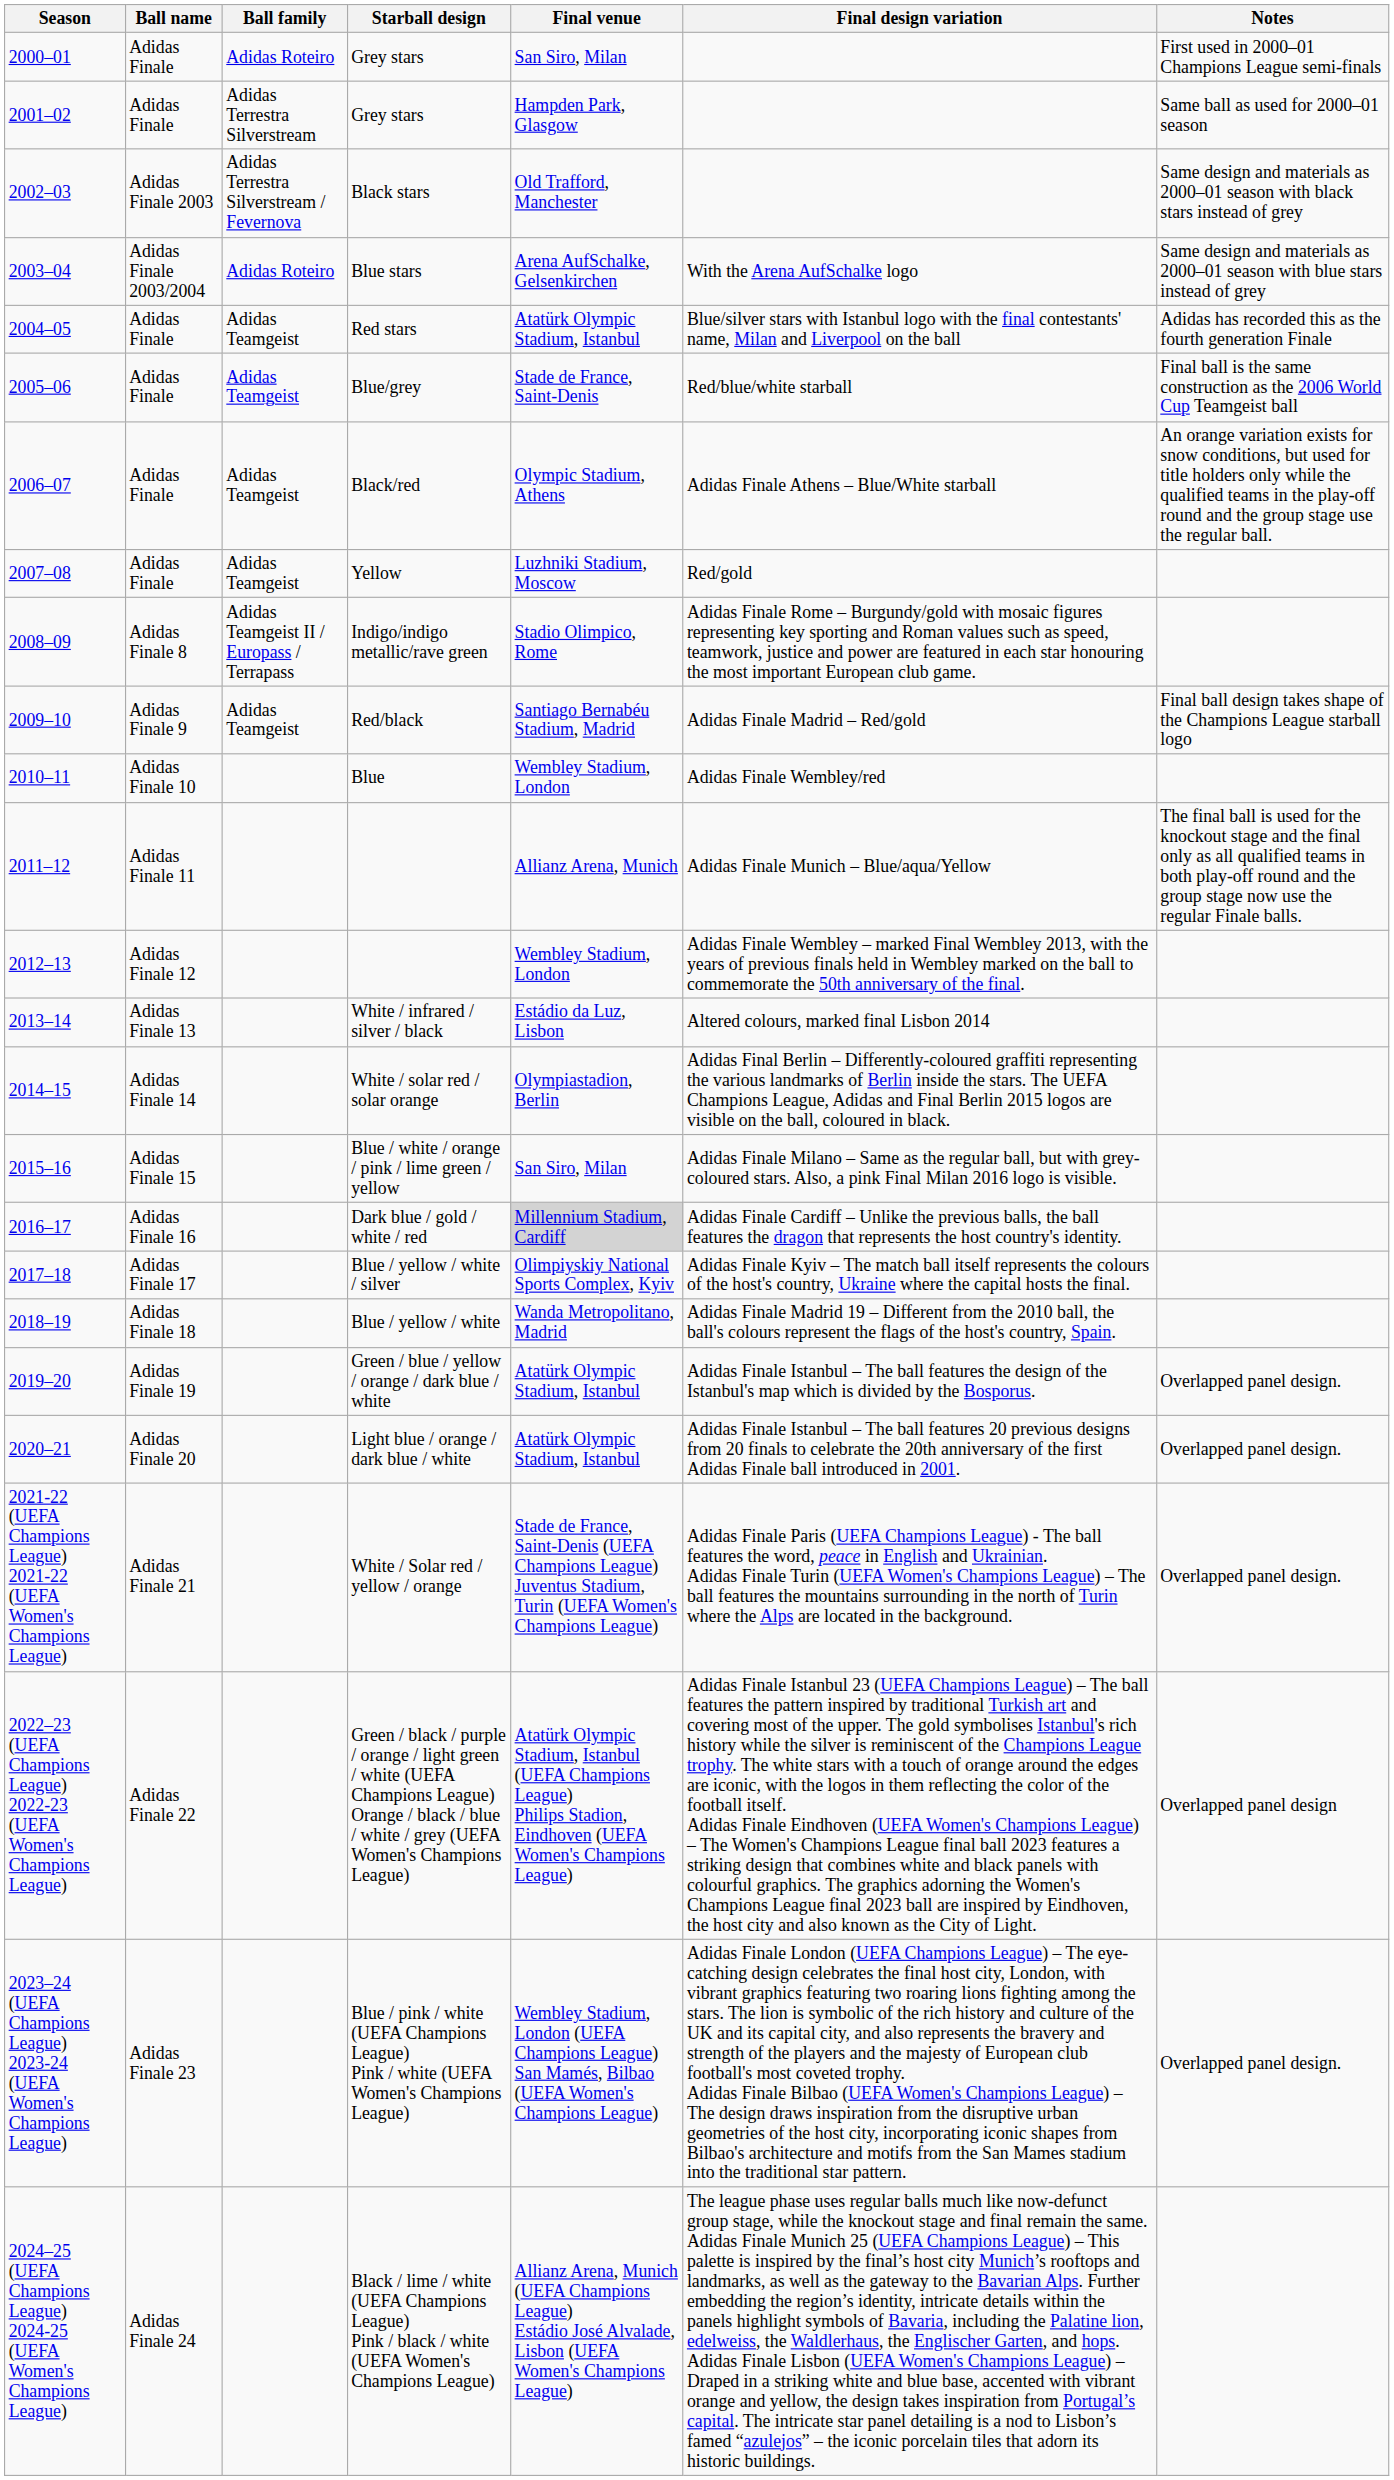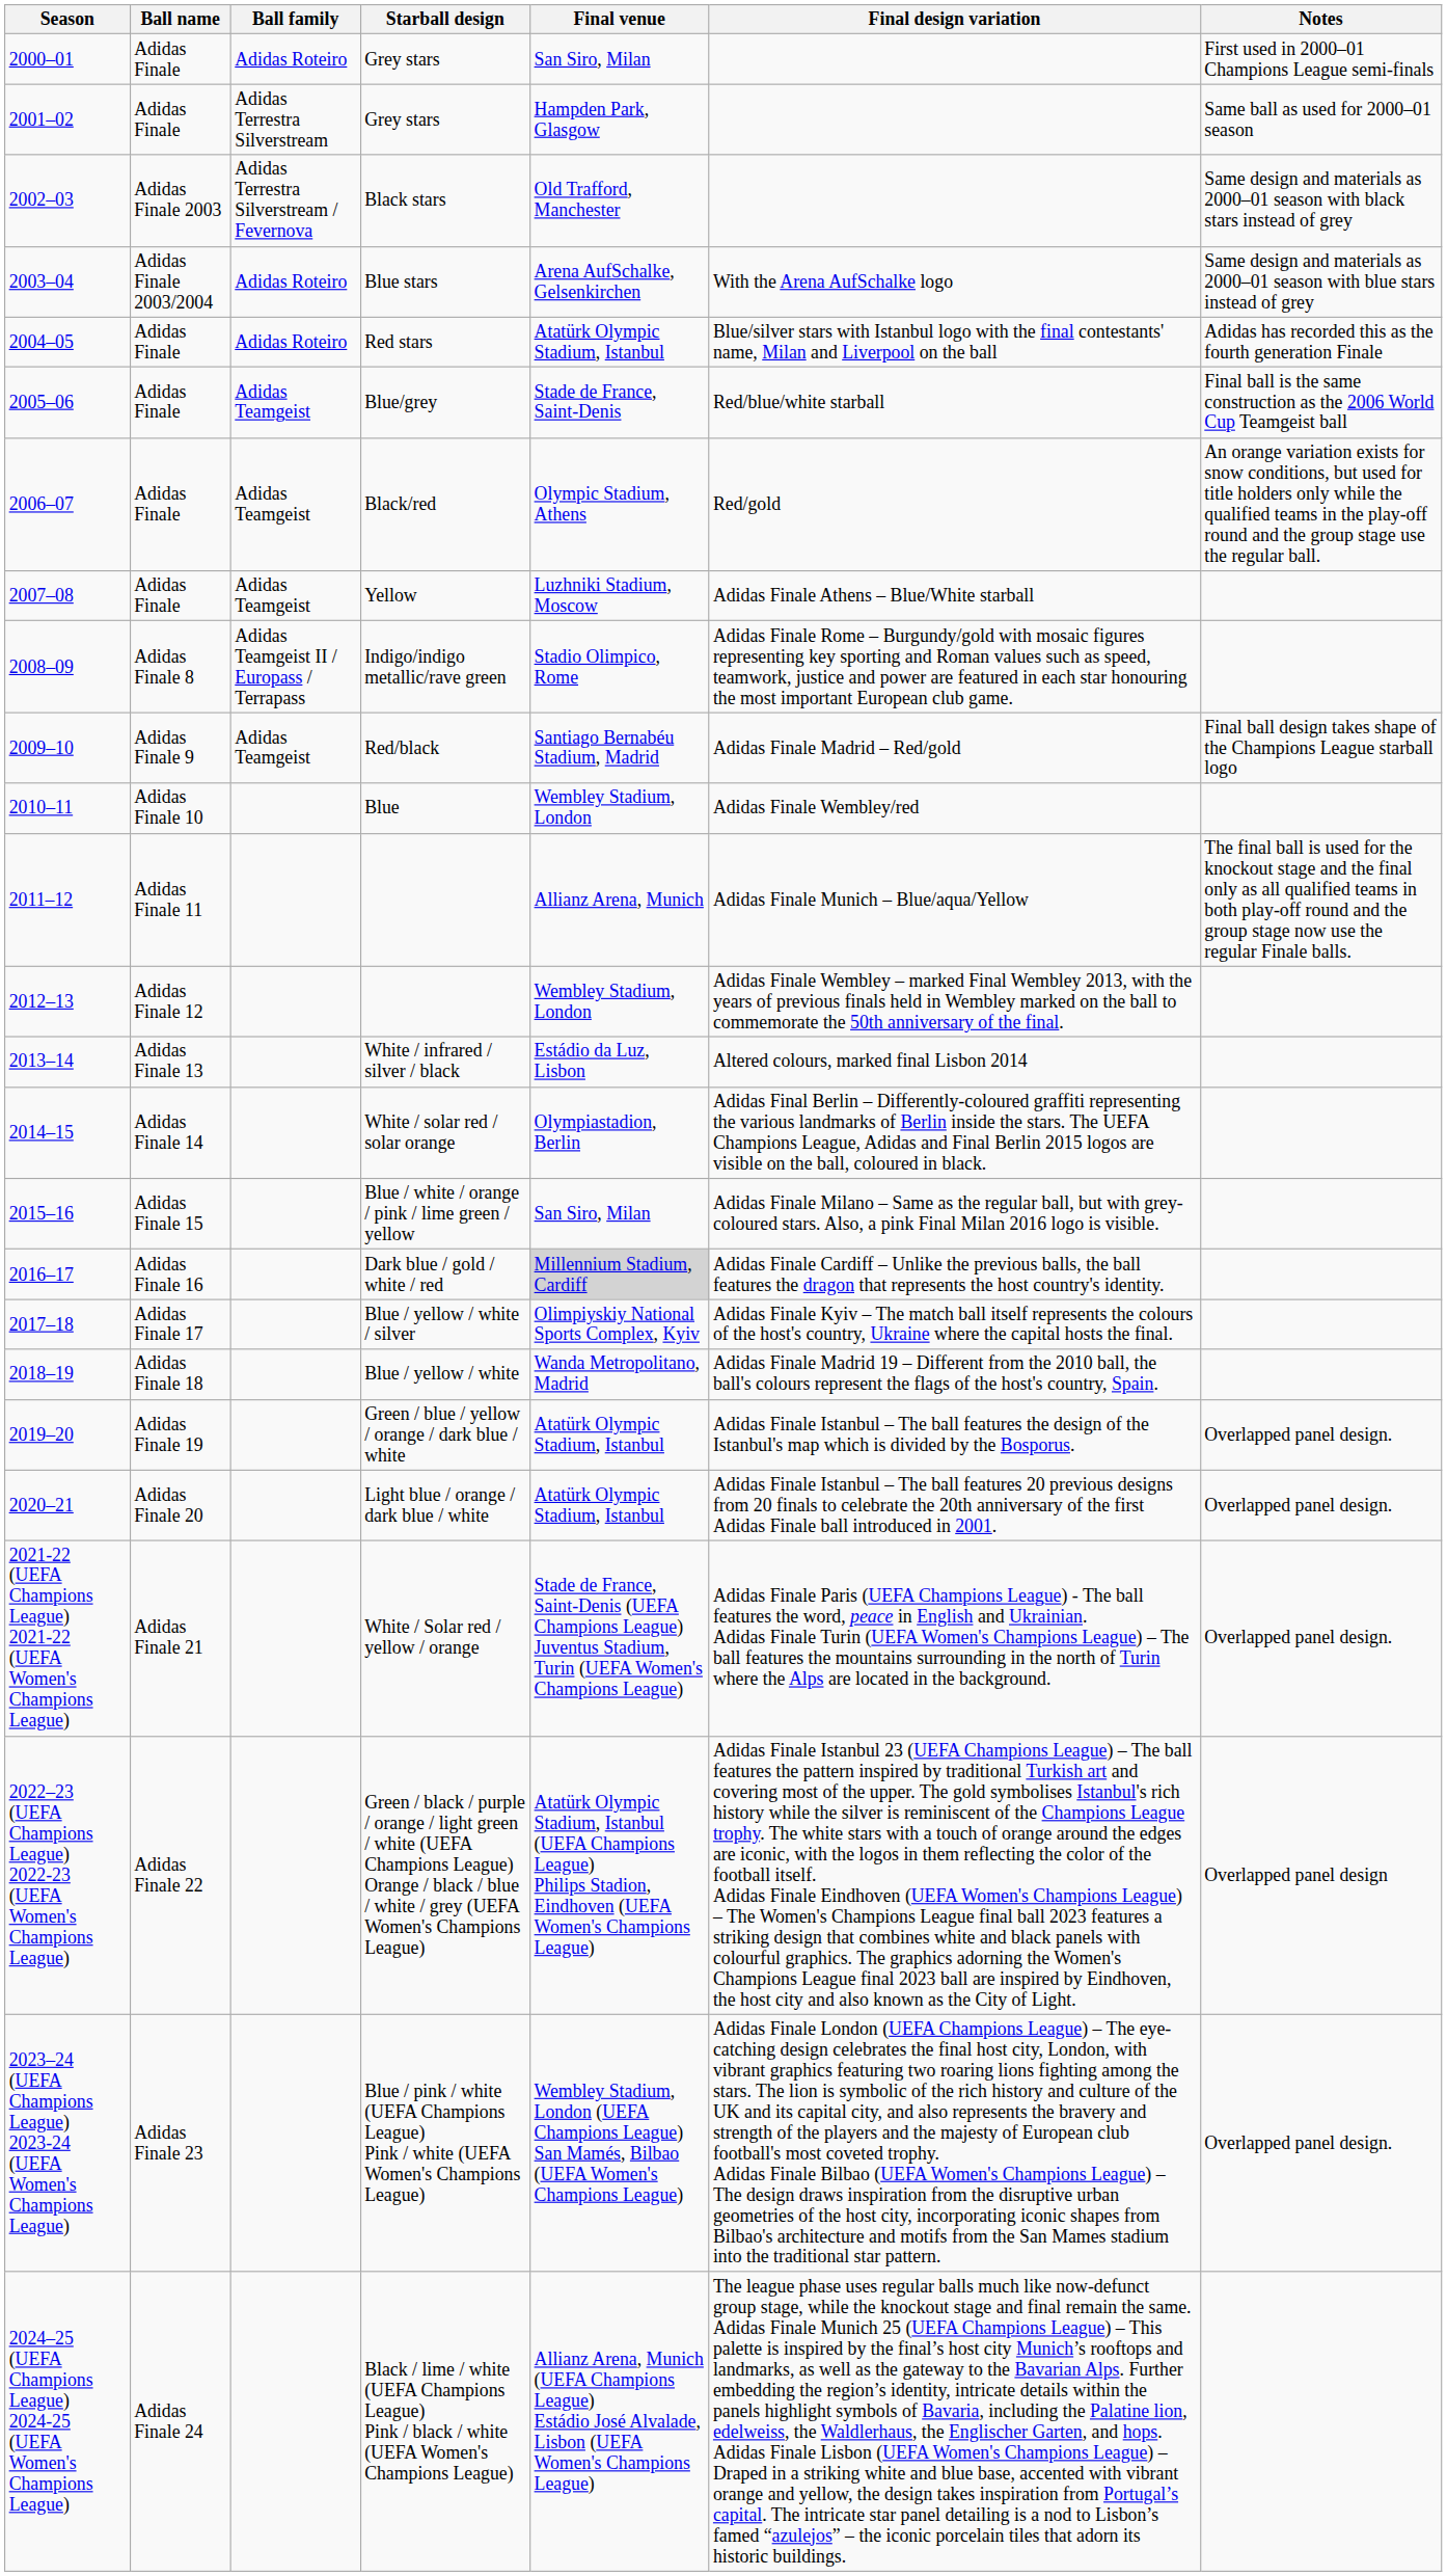 <table class="wikitable sortable">
 <tr>
 <th>Season</th>
 <th>Ball name</th>
 <th>Ball family</th>
 <th>Starball design</th>
 <th>Final venue</th>
 <th>Final design variation</th>
 <th>Notes</th>
 </tr>
 <tr>
 <td><a href='#'>2000–01</a></td>
 <td>Adidas Finale</td>
 <td><a href='#'>Adidas Roteiro</a></td>
 <td>Grey stars</td>
 <td><a href='#'>San Siro</a>, <a href='#'>Milan</a></td>
 <td></td>
 <td>First used in 2000–01 Champions League semi-finals</td>
 </tr>
 <tr>
 <td><a href='#'>2001–02</a></td>
 <td>Adidas Finale</td>
 <td>Adidas Terrestra Silverstream</td>
 <td>Grey stars</td>
 <td><a href='#'>Hampden Park</a>, <a href='#'>Glasgow</a></td>
 <td></td>
 <td>Same ball as used for 2000–01 season</td>
 </tr>
 <tr>
 <td><a href='#'>2002–03</a></td>
 <td>Adidas Finale 2003</td>
 <td>Adidas Terrestra Silverstream / <a href='#'>Fevernova</a></td>
 <td>Black stars</td>
 <td><a href='#'>Old Trafford</a>, <a href='#'>Manchester</a></td>
 <td></td>
 <td>Same design and materials as 2000–01 season with black stars instead of grey</td>
 </tr>
 <tr>
 <td><a href='#'>2003–04</a></td>
 <td>Adidas Finale 2003/2004</td>
 <td><a href='#'>Adidas Roteiro</a></td>
 <td>Blue stars</td>
 <td><a href='#'>Arena AufSchalke</a>, <a href='#'>Gelsenkirchen</a></td>
 <td>With the <a href='#'>Arena AufSchalke</a> logo</td>
 <td>Same design and materials as 2000–01 season with blue stars instead of grey</td>
 </tr>
 <tr>
 <td><a href='#'>2004–05</a></td>
 <td>Adidas Finale</td>
-<td>Adidas Teamgeist</td>
+<td><a href='#'>Adidas Roteiro</a></td>
 <td>Red stars</td>
 <td><a href='#'>Atatürk Olympic Stadium</a>, <a href='#'>Istanbul</a></td>
 <td>Blue/silver stars with Istanbul logo with the <a href='#'>final</a> contestants' name, <a href='#'>Milan</a> and <a href='#'>Liverpool</a> on the ball</td>
 <td>Adidas has recorded this as the fourth generation Finale</td>
 </tr>
 <tr>
 <td><a href='#'>2005–06</a></td>
 <td>Adidas Finale</td>
 <td><a href='#'>Adidas Teamgeist</a></td>
 <td>Blue/grey</td>
 <td><a href='#'>Stade de France</a>, <a href='#'>Saint-Denis</a></td>
 <td>Red/blue/white starball</td>
 <td>Final ball is the same construction as the <a href='#'>2006 World Cup</a> Teamgeist ball</td>
 </tr>
 <tr>
 <td><a href='#'>2006–07</a></td>
 <td>Adidas Finale</td>
 <td>Adidas Teamgeist</td>
 <td>Black/red</td>
 <td><a href='#'>Olympic Stadium</a>, <a href='#'>Athens</a></td>
-<td>Adidas Finale Athens – Blue/White starball</td>
+<td>Red/gold</td>
 <td>An orange variation exists for snow conditions, but used for title holders only while the qualified teams in the play-off round and the group stage use the regular ball.</td>
 </tr>
 <tr>
 <td><a href='#'>2007–08</a></td>
 <td>Adidas Finale</td>
 <td>Adidas Teamgeist</td>
 <td>Yellow</td>
 <td><a href='#'>Luzhniki Stadium</a>, <a href='#'>Moscow</a></td>
-<td>Red/gold</td>
+<td>Adidas Finale Athens – Blue/White starball</td>
 <td></td>
 </tr>
 <tr>
 <td><a href='#'>2008–09</a></td>
 <td>Adidas Finale 8</td>
 <td>Adidas Teamgeist II / <a href='#'>Europass</a> / Terrapass</td>
 <td>Indigo/indigo metallic/rave green</td>
 <td><a href='#'>Stadio Olimpico</a>, <a href='#'>Rome</a></td>
 <td>Adidas Finale Rome – Burgundy/gold with mosaic figures representing key sporting and Roman values such as speed, teamwork, justice and power are featured in each star honouring the most important European club game.</td>
 <td></td>
 </tr>
 <tr>
 <td><a href='#'>2009–10</a></td>
 <td>Adidas Finale 9</td>
 <td>Adidas Teamgeist</td>
 <td>Red/black</td>
 <td><a href='#'>Santiago Bernabéu Stadium</a>, <a href='#'>Madrid</a></td>
 <td>Adidas Finale Madrid – Red/gold</td>
 <td>Final ball design takes shape of the Champions League starball logo</td>
 </tr>
 <tr>
 <td><a href='#'>2010–11</a></td>
 <td>Adidas Finale 10</td>
 <td></td>
 <td>Blue</td>
 <td><a href='#'>Wembley Stadium</a>, <a href='#'>London</a></td>
 <td>Adidas Finale Wembley/red</td>
 <td></td>
 </tr>
 <tr>
 <td><a href='#'>2011–12</a></td>
 <td>Adidas Finale 11</td>
 <td></td>
 <td></td>
 <td><a href='#'>Allianz Arena</a>, <a href='#'>Munich</a></td>
 <td>Adidas Finale Munich – Blue/aqua/Yellow</td>
 <td>The final ball is used for the knockout stage and the final only as all qualified teams in both play-off round and the group stage now use the regular Finale balls.</td>
 </tr>
 <tr>
 <td><a href='#'>2012–13</a></td>
 <td>Adidas Finale 12</td>
 <td></td>
 <td></td>
 <td><a href='#'>Wembley Stadium</a>, <a href='#'>London</a></td>
 <td>Adidas Finale Wembley – marked Final Wembley 2013, with the years of previous finals held in Wembley marked on the ball to commemorate the <a href='#'>50th anniversary of the final</a>.</td>
 <td></td>
 </tr>
 <tr>
 <td><a href='#'>2013–14</a></td>
 <td>Adidas Finale 13</td>
 <td></td>
 <td>White / infrared / silver / black</td>
 <td><a href='#'>Estádio da Luz</a>, <a href='#'>Lisbon</a></td>
 <td>Altered colours, marked final Lisbon 2014</td>
 <td></td>
 </tr>
 <tr>
 <td><a href='#'>2014–15</a></td>
 <td>Adidas Finale 14</td>
 <td></td>
 <td>White / solar red / solar orange</td>
 <td><a href='#'>Olympiastadion</a>, <a href='#'>Berlin</a></td>
 <td>Adidas Final Berlin – Differently-coloured graffiti representing the various landmarks of <a href='#'>Berlin</a> inside the stars. The UEFA Champions League, Adidas and Final Berlin 2015 logos are visible on the ball, coloured in black.</td>
 <td></td>
 </tr>
 <tr>
 <td><a href='#'>2015–16</a></td>
 <td>Adidas Finale 15</td>
 <td></td>
 <td>Blue / white / orange / pink / lime green / yellow</td>
 <td><a href='#'>San Siro</a>, <a href='#'>Milan</a></td>
 <td>Adidas Finale Milano – Same as the regular ball, but with grey-coloured stars. Also, a pink Final Milan 2016 logo is visible.</td>
 <td></td>
 </tr>
 <tr>
 <td><a href='#'>2016–17</a></td>
 <td>Adidas Finale 16</td>
 <td></td>
 <td>Dark blue / gold / white / red</td>
 <td style="background: lightgrey;"><a href='#'>Millennium Stadium</a>, <a href='#'>Cardiff</a></td>
 <td>Adidas Finale Cardiff – Unlike the previous balls, the ball features the <a href='#'>dragon</a> that represents the host country's identity.</td>
 </tr>
 <tr>
 <td><a href='#'>2017–18</a></td>
 <td>Adidas Finale 17</td>
 <td></td>
 <td>Blue / yellow / white / silver</td>
 <td><a href='#'>Olimpiyskiy National Sports Complex</a>, <a href='#'>Kyiv</a></td>
 <td>Adidas Finale Kyiv – The match ball itself represents the colours of the host's country, <a href='#'>Ukraine</a> where the capital hosts the final.</td>
 <td></td>
 </tr>
 <tr>
 <td><a href='#'>2018–19</a></td>
 <td>Adidas Finale 18</td>
 <td></td>
 <td>Blue / yellow / white</td>
 <td><a href='#'>Wanda Metropolitano</a>, <a href='#'>Madrid</a></td>
 <td>Adidas Finale Madrid 19 – Different from the 2010 ball, the ball's colours represent the flags of the host's country, <a href='#'>Spain</a>.</td>
 </tr>
 <tr>
 <td><a href='#'>2019–20</a></td>
 <td>Adidas Finale 19</td>
 <td></td>
 <td>Green / blue / yellow / orange / dark blue / white</td>
 <td><a href='#'>Atatürk Olympic Stadium</a>, <a href='#'>Istanbul</a></td>
 <td>Adidas Finale Istanbul – The ball features the design of the Istanbul's map which is divided by the <a href='#'>Bosporus</a>.</td>
 <td>Overlapped panel design.</td>
 </tr>
 <tr>
 <td><a href='#'>2020–21</a></td>
 <td>Adidas Finale 20</td>
 <td></td>
 <td>Light blue / orange / dark blue / white</td>
 <td><a href='#'>Atatürk Olympic Stadium</a>, <a href='#'>Istanbul</a></td>
 <td>Adidas Finale Istanbul – The ball features 20 previous designs from 20 finals to celebrate the 20th anniversary of the first Adidas Finale ball introduced in <a href='#'>2001</a>.</td>
 <td>Overlapped panel design.</td>
 </tr>
 <tr>
 <td><a href='#'>2021-22</a> (<a href='#'>UEFA Champions League</a>)<br><a href='#'>2021-22</a> (<a href='#'>UEFA Women's Champions League</a>)</td>
 <td>Adidas Finale 21</td>
 <td></td>
 <td>White / Solar red / yellow / orange</td>
 <td><a href='#'>Stade de France</a>, <a href='#'>Saint-Denis</a> (<a href='#'>UEFA Champions League</a>)<br><a href='#'>Juventus Stadium</a>, <a href='#'>Turin</a> (<a href='#'>UEFA Women's Champions League</a>)</td>
 <td>Adidas Finale Paris (<a href='#'>UEFA Champions League</a>) - The ball features the word, <em><a href='#'>peace</a></em> in <a href='#'>English</a> and <a href='#'>Ukrainian</a>.<br>Adidas Finale Turin (<a href='#'>UEFA Women's Champions League</a>) – The ball features the mountains surrounding in the north of <a href='#'>Turin</a> where the <a href='#'>Alps</a> are located in the background.</td>
 <td>Overlapped panel design.</td>
 </tr>
 <tr>
 <td><a href='#'>2022–23</a> (<a href='#'>UEFA Champions League</a>)<br><a href='#'>2022-23</a> (<a href='#'>UEFA Women's Champions League</a>)</td>
 <td>Adidas Finale 22</td>
 <td></td>
 <td>Green / black / purple / orange / light green / white (UEFA Champions League)<br>Orange / black /  blue / white / grey (UEFA Women's Champions League)</td>
 <td><a href='#'>Atatürk Olympic Stadium</a>, <a href='#'>Istanbul</a> (<a href='#'>UEFA Champions League</a>)<br><a href='#'>Philips Stadion</a>, <a href='#'>Eindhoven</a> (<a href='#'>UEFA Women's Champions League</a>)</td>
 <td>Adidas Finale Istanbul 23 (<a href='#'>UEFA Champions League</a>) – The ball features the pattern inspired by traditional <a href='#'>Turkish art</a> and covering most of the upper. The gold symbolises <a href='#'>Istanbul</a>'s rich history while the silver is reminiscent of the <a href='#'>Champions League trophy</a>. The white stars with a touch of orange around the edges are iconic, with the logos in them reflecting the color of the football itself.<br>Adidas Finale Eindhoven (<a href='#'>UEFA Women's Champions League</a>) – The Women's Champions League final ball 2023 features a striking design that combines white and black panels with colourful graphics. The graphics adorning the Women's Champions League final 2023 ball are inspired by Eindhoven, the host city and also known as the City of Light.</td>
 <td>Overlapped panel design</td>
 </tr>
 <tr>
 <td><a href='#'>2023–24</a> (<a href='#'>UEFA Champions League</a>)<br><a href='#'>2023-24</a> (<a href='#'>UEFA Women's Champions League</a>)</td>
 <td>Adidas Finale 23</td>
 <td></td>
 <td>Blue / pink / white (UEFA Champions League)<br>Pink / white (UEFA Women's Champions League)</td>
 <td><a href='#'>Wembley Stadium</a>, <a href='#'>London</a> (<a href='#'>UEFA Champions League</a>)<br><a href='#'>San Mamés</a>, <a href='#'>Bilbao</a> (<a href='#'>UEFA Women's Champions League</a>)</td>
 <td>Adidas Finale London (<a href='#'>UEFA Champions League</a>) – The eye-catching design celebrates the final host city, London, with vibrant graphics featuring two roaring lions fighting among the stars. The lion is symbolic of the rich history and culture of the UK and its capital city, and also represents the bravery and strength of the players and the majesty of European club football's most coveted trophy. <br>Adidas Finale Bilbao (<a href='#'>UEFA Women's Champions League</a>) – The design draws inspiration from the disruptive urban geometries of the host city, incorporating iconic shapes from Bilbao's architecture and motifs from the San Mames stadium into the traditional star pattern.</td>
 <td>Overlapped panel design.</td>
 </tr>
 <tr>
 <td><a href='#'>2024–25</a> (<a href='#'>UEFA Champions League</a>)<br><a href='#'>2024-25</a> (<a href='#'>UEFA Women's Champions League</a>)</td>
 <td>Adidas Finale 24</td>
 <td></td>
 <td>Black / lime / white (UEFA Champions League)<br>Pink / black / white (UEFA Women's Champions League)</td>
 <td><a href='#'>Allianz Arena</a>, <a href='#'>Munich</a> (<a href='#'>UEFA Champions League</a>)<br><a href='#'>Estádio José Alvalade</a>, <a href='#'>Lisbon</a> (<a href='#'>UEFA Women's Champions League</a>)</td>
 <td>The league phase uses regular balls much like now-defunct group stage, while the knockout stage and final remain the same.<br>Adidas Finale Munich 25 (<a href='#'>UEFA Champions League</a>) – This palette is inspired by the final’s host city <a href='#'>Munich</a>’s rooftops and landmarks, as well as the gateway to the <a href='#'>Bavarian Alps</a>. Further embedding the region’s identity, intricate details within the panels highlight symbols of <a href='#'>Bavaria</a>, including the <a href='#'>Palatine lion</a>, <a href='#'>edelweiss</a>, the <a href='#'>Waldlerhaus</a>, the <a href='#'>Englischer Garten</a>, and <a href='#'>hops</a>.<br>Adidas Finale Lisbon (<a href='#'>UEFA Women's Champions League</a>) – Draped in a striking white and blue base, accented with vibrant orange and yellow, the design takes inspiration from <a href='#'>Portugal’s capital</a>. The intricate star panel detailing is a nod to Lisbon’s famed “<a href='#'>azulejos</a>” – the iconic porcelain tiles that adorn its historic buildings.</td>
 <td></td>
 </tr>
 </table>
